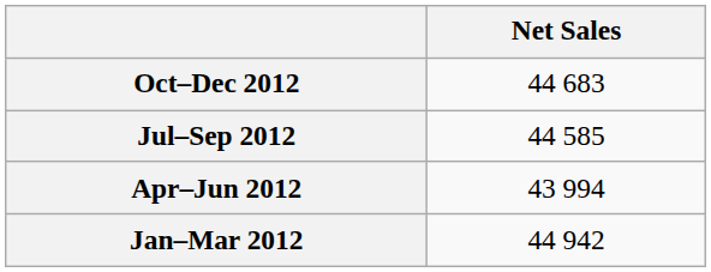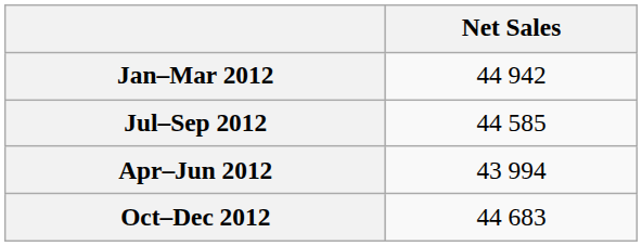 <table class="wikitable sortable" style="text-align:center; width:400px; height:150px;">
 <tr>
 <th></th>
 <th>Net Sales</th>
 </tr>
 <tr>
-<th scope="row">Oct–Dec 2012</th>
-<td>44 683</td>
+<th scope="row">Jan–Mar 2012</th>
+<td>44 942</td>
 </tr>
 <tr>
 <th scope="row">Jul–Sep 2012</th>
 <td>44 585</td>
 </tr>
 <tr>
 <th scope="row">Apr–Jun 2012</th>
 <td>43 994</td>
 </tr>
 <tr>
-<th scope="row">Jan–Mar 2012</th>
-<td>44 942</td>
+<th scope="row">Oct–Dec 2012</th>
+<td>44 683</td>
 </tr>
 </table>
